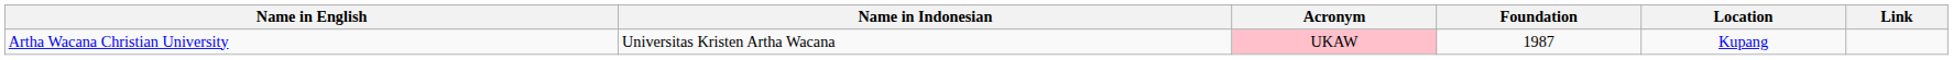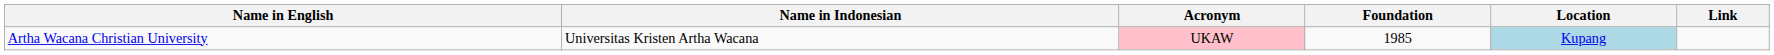 <table class="wikitable sortable" style="width:100%;">
 <tr>
 <th>Name in English</th>
 <th>Name in Indonesian</th>
 <th>Acronym</th>
 <th>Foundation</th>
 <th>Location</th>
 <th class="unsortable">Link</th>
 </tr>
 <tr>
 <td style="width:30%;"><a href='#'>Artha Wacana Christian University</a></td>
 <td style="width:30%;">Universitas Kristen Artha Wacana</td>
 <td style="background: pink; width:10%; text-align:center;">UKAW</td>
-<td style="width:10%; text-align:center;">1987</td>
-<td style="width:10%; text-align:center;"><a href='#'>Kupang</a></td>
+<td style="width:10%; text-align:center;">1985</td>
+<td style="background: lightblue; width:10%; text-align:center;"><a href='#'>Kupang</a></td>
 <td style="width:5%; text-align:center;"></td>
 </tr>
 </table>
